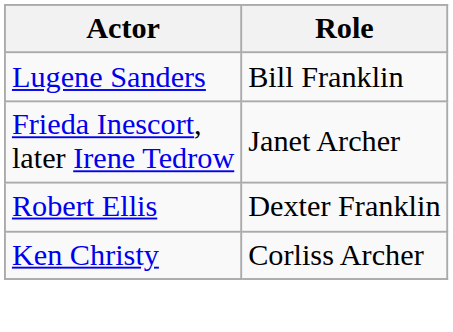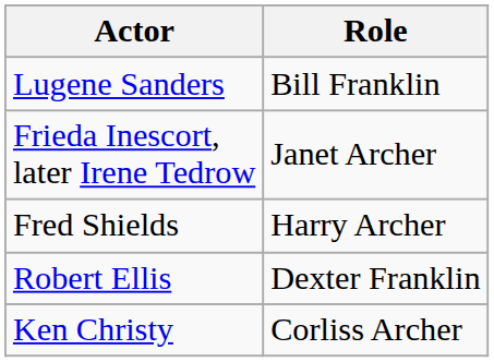 <table class="wikitable">
 <tr>
 <th>Actor</th>
 <th>Role</th>
 </tr>
 <tr>
 <td><a href='#'>Lugene Sanders</a></td>
 <td>Bill Franklin</td>
 </tr>
 <tr>
 <td><a href='#'>Frieda Inescort</a>,<br>later <a href='#'>Irene Tedrow</a></td>
 <td>Janet Archer</td>
 </tr>
 <tr>
+<td>Fred Shields</td>
+<td>Harry Archer</td>
+</tr>
+<tr>
 <td><a href='#'>Robert Ellis</a></td>
 <td>Dexter Franklin</td>
 </tr>
 <tr>
 <td><a href='#'>Ken Christy</a></td>
 <td>Corliss Archer</td>
 </tr>
 </table>
